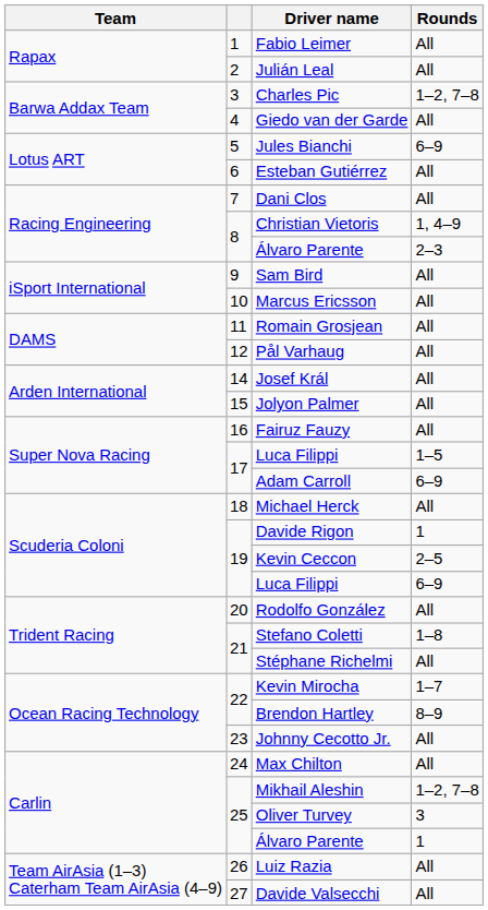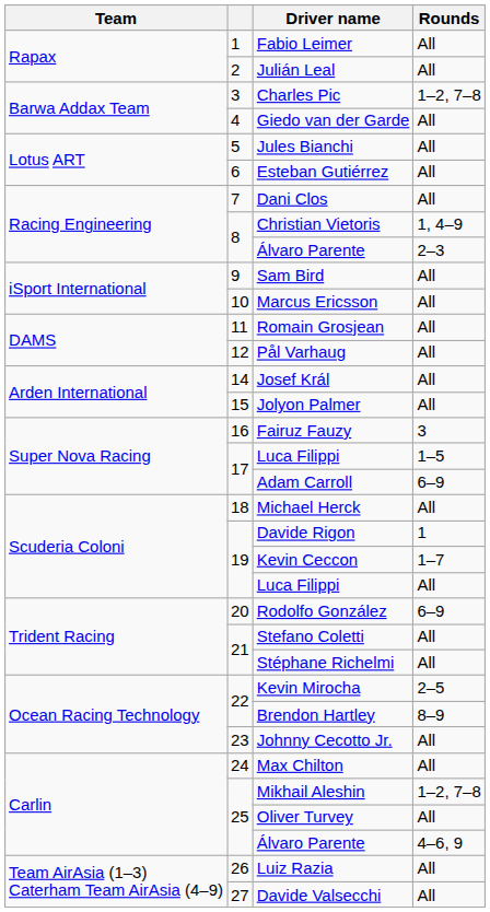 <table class="wikitable" style="font-size: 85%">
 <tr>
 <th>Team</th>
 <th></th>
 <th>Driver name</th>
 <th>Rounds</th>
 </tr>
 <tr>
 <td rowspan=2> <a href='#'>Rapax</a></td>
 <td>1</td>
 <td> <a href='#'>Fabio Leimer</a></td>
 <td>All</td>
 </tr>
 <tr>
 <td>2</td>
 <td> <a href='#'>Julián Leal</a></td>
 <td>All</td>
 </tr>
 <tr>
 <td rowspan=2> <a href='#'>Barwa Addax Team</a></td>
 <td>3</td>
 <td> <a href='#'>Charles Pic</a></td>
 <td>1–2, 7–8</td>
 </tr>
 <tr>
 <td>4</td>
 <td> <a href='#'>Giedo van der Garde</a></td>
 <td>All</td>
 </tr>
 <tr>
 <td rowspan=2> <a href='#'>Lotus</a> <a href='#'>ART</a></td>
 <td>5</td>
 <td> <a href='#'>Jules Bianchi</a></td>
-<td>6–9</td>
+<td>All</td>
 </tr>
 <tr>
 <td>6</td>
 <td> <a href='#'>Esteban Gutiérrez</a></td>
 <td>All</td>
 </tr>
 <tr>
 <td rowspan=3> <a href='#'>Racing Engineering</a></td>
 <td>7</td>
 <td> <a href='#'>Dani Clos</a></td>
 <td>All</td>
 </tr>
 <tr>
 <td rowspan=2>8</td>
 <td> <a href='#'>Christian Vietoris</a></td>
 <td>1, 4–9</td>
 </tr>
 <tr>
 <td> <a href='#'>Álvaro Parente</a></td>
 <td>2–3</td>
 </tr>
 <tr>
 <td rowspan=2> <a href='#'>iSport International</a></td>
 <td>9</td>
 <td> <a href='#'>Sam Bird</a></td>
 <td>All</td>
 </tr>
 <tr>
 <td>10</td>
 <td> <a href='#'>Marcus Ericsson</a></td>
 <td>All</td>
 </tr>
 <tr>
 <td rowspan=2> <a href='#'>DAMS</a></td>
 <td>11</td>
 <td> <a href='#'>Romain Grosjean</a></td>
 <td>All</td>
 </tr>
 <tr>
 <td>12</td>
 <td> <a href='#'>Pål Varhaug</a></td>
 <td>All</td>
 </tr>
 <tr>
 <td rowspan=2> <a href='#'>Arden International</a></td>
 <td>14</td>
 <td> <a href='#'>Josef Král</a></td>
 <td>All</td>
 </tr>
 <tr>
 <td>15</td>
 <td> <a href='#'>Jolyon Palmer</a></td>
 <td>All</td>
 </tr>
 <tr>
 <td rowspan=3> <a href='#'>Super Nova Racing</a></td>
 <td>16</td>
 <td> <a href='#'>Fairuz Fauzy</a></td>
-<td>All</td>
+<td>3</td>
 </tr>
 <tr>
 <td rowspan=2>17</td>
 <td> <a href='#'>Luca Filippi</a></td>
 <td>1–5</td>
 </tr>
 <tr>
 <td> <a href='#'>Adam Carroll</a></td>
 <td>6–9</td>
 </tr>
 <tr>
 <td rowspan=4> <a href='#'>Scuderia Coloni</a></td>
 <td>18</td>
 <td> <a href='#'>Michael Herck</a></td>
 <td>All</td>
 </tr>
 <tr>
 <td rowspan=3>19</td>
 <td> <a href='#'>Davide Rigon</a><br></td>
 <td>1</td>
 </tr>
 <tr>
 <td> <a href='#'>Kevin Ceccon</a></td>
-<td>2–5</td>
+<td>1–7</td>
 </tr>
 <tr>
 <td> <a href='#'>Luca Filippi</a></td>
-<td>6–9</td>
+<td>All</td>
 </tr>
 <tr>
 <td rowspan=3> <a href='#'>Trident Racing</a></td>
 <td>20</td>
 <td> <a href='#'>Rodolfo González</a></td>
-<td>All</td>
+<td>6–9</td>
 </tr>
 <tr>
 <td rowspan=2>21</td>
 <td> <a href='#'>Stefano Coletti</a></td>
-<td>1–8</td>
+<td>All</td>
 </tr>
 <tr>
 <td> <a href='#'>Stéphane Richelmi</a></td>
 <td>All</td>
 </tr>
 <tr>
 <td rowspan=3> <a href='#'>Ocean Racing Technology</a></td>
 <td rowspan=2>22</td>
 <td> <a href='#'>Kevin Mirocha</a></td>
-<td>1–7</td>
+<td>2–5</td>
 </tr>
 <tr>
 <td> <a href='#'>Brendon Hartley</a></td>
 <td>8–9</td>
 </tr>
 <tr>
 <td>23</td>
 <td> <a href='#'>Johnny Cecotto Jr.</a></td>
 <td>All</td>
 </tr>
 <tr>
 <td rowspan=4> <a href='#'>Carlin</a></td>
 <td>24</td>
 <td> <a href='#'>Max Chilton</a></td>
 <td>All</td>
 </tr>
 <tr>
 <td rowspan=3>25</td>
 <td> <a href='#'>Mikhail Aleshin</a></td>
 <td>1–2, 7–8</td>
 </tr>
 <tr>
 <td> <a href='#'>Oliver Turvey</a></td>
-<td>3</td>
+<td>All</td>
 </tr>
 <tr>
 <td> <a href='#'>Álvaro Parente</a></td>
-<td>1</td>
+<td>4–6, 9</td>
 </tr>
 <tr>
 <td rowspan=2 nowrap> <a href='#'>Team AirAsia</a> (1–3)<br> <a href='#'>Caterham Team AirAsia</a> (4–9)</td>
 <td>26</td>
 <td> <a href='#'>Luiz Razia</a></td>
 <td>All</td>
 </tr>
 <tr>
 <td>27</td>
 <td> <a href='#'>Davide Valsecchi</a></td>
 <td>All</td>
 </tr>
 </table>
